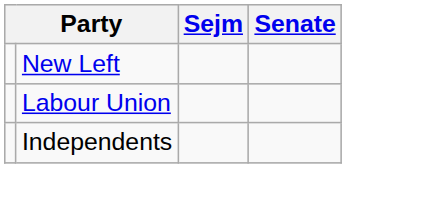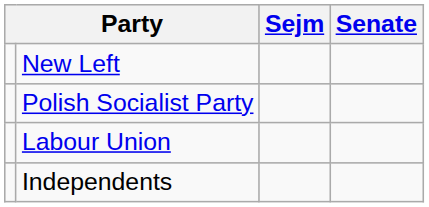 <table class="wikitable">
 <tr>
 <th colspan="2">Party</th>
 <th><a href='#'>Sejm</a></th>
 <th><a href='#'>Senate</a></th>
 </tr>
 <tr>
 <td></td>
 <td><a href='#'>New Left</a></td>
 <td><br></td>
+<td><br></td>
+</tr>
+<tr>
+<td></td>
+<td><a href='#'>Polish Socialist Party</a></td>
+<td></td>
 <td><br></td>
 </tr>
 <tr>
 <td></td>
 <td><a href='#'>Labour Union</a></td>
 <td></td>
 <td><br></td>
 </tr>
 <tr>
 <td></td>
 <td>Independents</td>
 <td><br></td>
 <td><br></td>
 </tr>
 </table>
